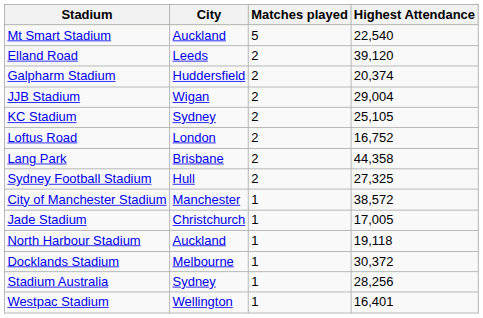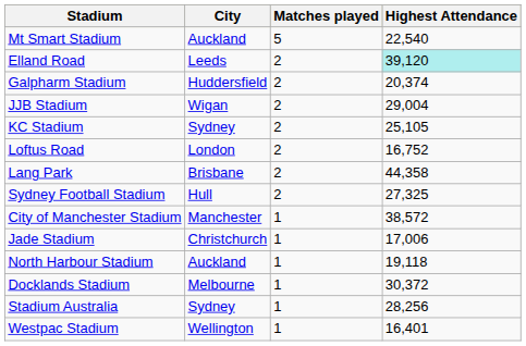 <table class="wikitable">
 <tr style="background:#bdb76b;">
 <th>Stadium</th>
 <th>City</th>
 <th>Matches played</th>
 <th>Highest Attendance</th>
 </tr>
 <tr>
 <td><a href='#'>Mt Smart Stadium</a></td>
 <td><a href='#'>Auckland</a></td>
 <td>5</td>
 <td>22,540</td>
 </tr>
 <tr>
 <td><a href='#'>Elland Road</a></td>
 <td><a href='#'>Leeds</a></td>
 <td>2</td>
-<td>39,120</td>
+<td style="background: paleturquoise;">39,120</td>
 </tr>
 <tr>
 <td><a href='#'>Galpharm Stadium</a></td>
 <td><a href='#'>Huddersfield</a></td>
 <td>2</td>
 <td>20,374</td>
 </tr>
 <tr>
 <td><a href='#'>JJB Stadium</a></td>
 <td><a href='#'>Wigan</a></td>
 <td>2</td>
 <td>29,004</td>
 </tr>
 <tr>
 <td><a href='#'>KC Stadium</a></td>
 <td><a href='#'>Sydney</a></td>
 <td>2</td>
 <td>25,105</td>
 </tr>
 <tr>
 <td><a href='#'>Loftus Road</a></td>
 <td><a href='#'>London</a></td>
 <td>2</td>
 <td>16,752</td>
 </tr>
 <tr>
 <td><a href='#'>Lang Park</a></td>
 <td><a href='#'>Brisbane</a></td>
 <td>2</td>
 <td>44,358</td>
 </tr>
 <tr>
 <td><a href='#'>Sydney Football Stadium</a></td>
 <td><a href='#'>Hull</a></td>
 <td>2</td>
 <td>27,325</td>
 </tr>
 <tr>
 <td><a href='#'>City of Manchester Stadium</a></td>
 <td><a href='#'>Manchester</a></td>
 <td>1</td>
 <td>38,572</td>
 </tr>
 <tr>
 <td><a href='#'>Jade Stadium</a></td>
 <td><a href='#'>Christchurch</a></td>
 <td>1</td>
-<td>17,005</td>
+<td>17,006</td>
 </tr>
 <tr>
 <td><a href='#'>North Harbour Stadium</a></td>
 <td><a href='#'>Auckland</a></td>
 <td>1</td>
 <td>19,118</td>
 </tr>
 <tr>
 <td><a href='#'>Docklands Stadium</a></td>
 <td><a href='#'>Melbourne</a></td>
 <td>1</td>
 <td>30,372</td>
 </tr>
 <tr>
 <td><a href='#'>Stadium Australia</a></td>
 <td><a href='#'>Sydney</a></td>
 <td>1</td>
 <td>28,256</td>
 </tr>
 <tr>
 <td><a href='#'>Westpac Stadium</a></td>
 <td><a href='#'>Wellington</a></td>
 <td>1</td>
 <td>16,401</td>
 </tr>
 </table>
